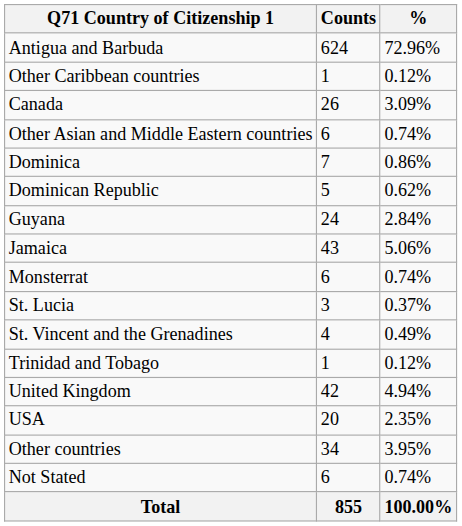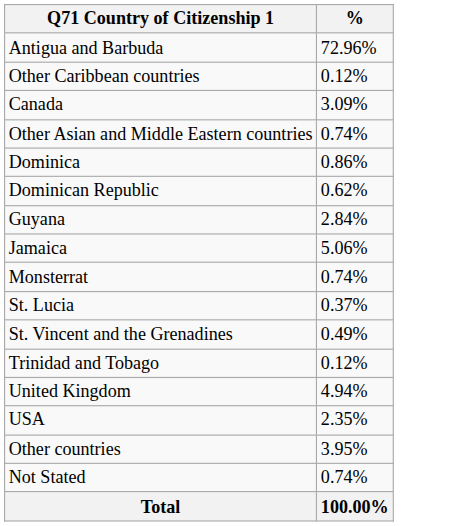 <table class="wikitable sortable">
 <tr>
 <th>Q71 Country of Citizenship 1</th>
-<th>Counts</th>
 <th>%</th>
 </tr>
 <tr>
 <td>Antigua and Barbuda</td>
-<td>624</td>
 <td>72.96%</td>
 </tr>
 <tr>
 <td>Other Caribbean countries</td>
-<td>1</td>
 <td>0.12%</td>
 </tr>
 <tr>
 <td>Canada</td>
-<td>26</td>
 <td>3.09%</td>
 </tr>
 <tr>
 <td>Other Asian and Middle Eastern countries</td>
-<td>6</td>
 <td>0.74%</td>
 </tr>
 <tr>
 <td>Dominica</td>
-<td>7</td>
 <td>0.86%</td>
 </tr>
 <tr>
 <td>Dominican Republic</td>
-<td>5</td>
 <td>0.62%</td>
 </tr>
 <tr>
 <td>Guyana</td>
-<td>24</td>
 <td>2.84%</td>
 </tr>
 <tr>
 <td>Jamaica</td>
-<td>43</td>
 <td>5.06%</td>
 </tr>
 <tr>
 <td>Monsterrat</td>
-<td>6</td>
 <td>0.74%</td>
 </tr>
 <tr>
 <td>St. Lucia</td>
-<td>3</td>
 <td>0.37%</td>
 </tr>
 <tr>
 <td>St. Vincent and the Grenadines</td>
-<td>4</td>
 <td>0.49%</td>
 </tr>
 <tr>
 <td>Trinidad and Tobago</td>
-<td>1</td>
 <td>0.12%</td>
 </tr>
 <tr>
 <td>United Kingdom</td>
-<td>42</td>
 <td>4.94%</td>
 </tr>
 <tr>
 <td>USA</td>
-<td>20</td>
 <td>2.35%</td>
 </tr>
 <tr>
 <td>Other countries</td>
-<td>34</td>
 <td>3.95%</td>
 </tr>
 <tr>
 <td>Not Stated</td>
-<td>6</td>
 <td>0.74%</td>
 </tr>
 <tr>
 <th>Total</th>
-<th>855</th>
 <th>100.00%</th>
 </tr>
 </table>
